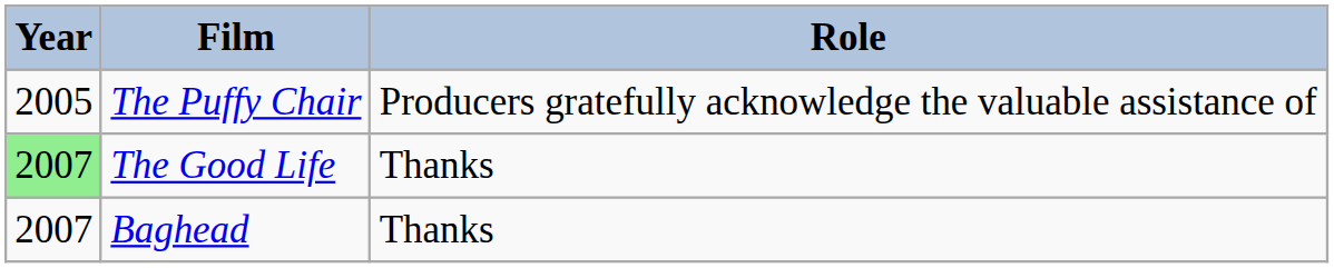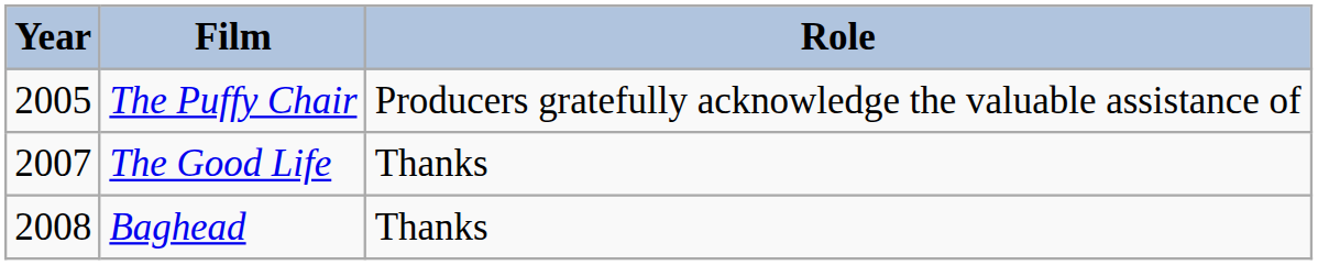 <table class="wikitable" style="font-size:95%;">
 <tr>
 <th style="background:#B0C4DE;">Year</th>
 <th style="background:#B0C4DE;">Film</th>
 <th style="background:#B0C4DE;">Role</th>
 </tr>
 <tr>
 <td>2005</td>
 <td><em><a href='#'>The Puffy Chair</a></em></td>
 <td>Producers gratefully acknowledge the valuable assistance of</td>
 </tr>
 <tr>
-<td style="background: lightgreen;">2007</td>
+<td>2007</td>
 <td><em><a href='#'>The Good Life</a></em></td>
 <td>Thanks</td>
 </tr>
 <tr>
-<td>2007</td>
+<td>2008</td>
 <td><em><a href='#'>Baghead</a></em></td>
 <td>Thanks</td>
 </tr>
 </table>
